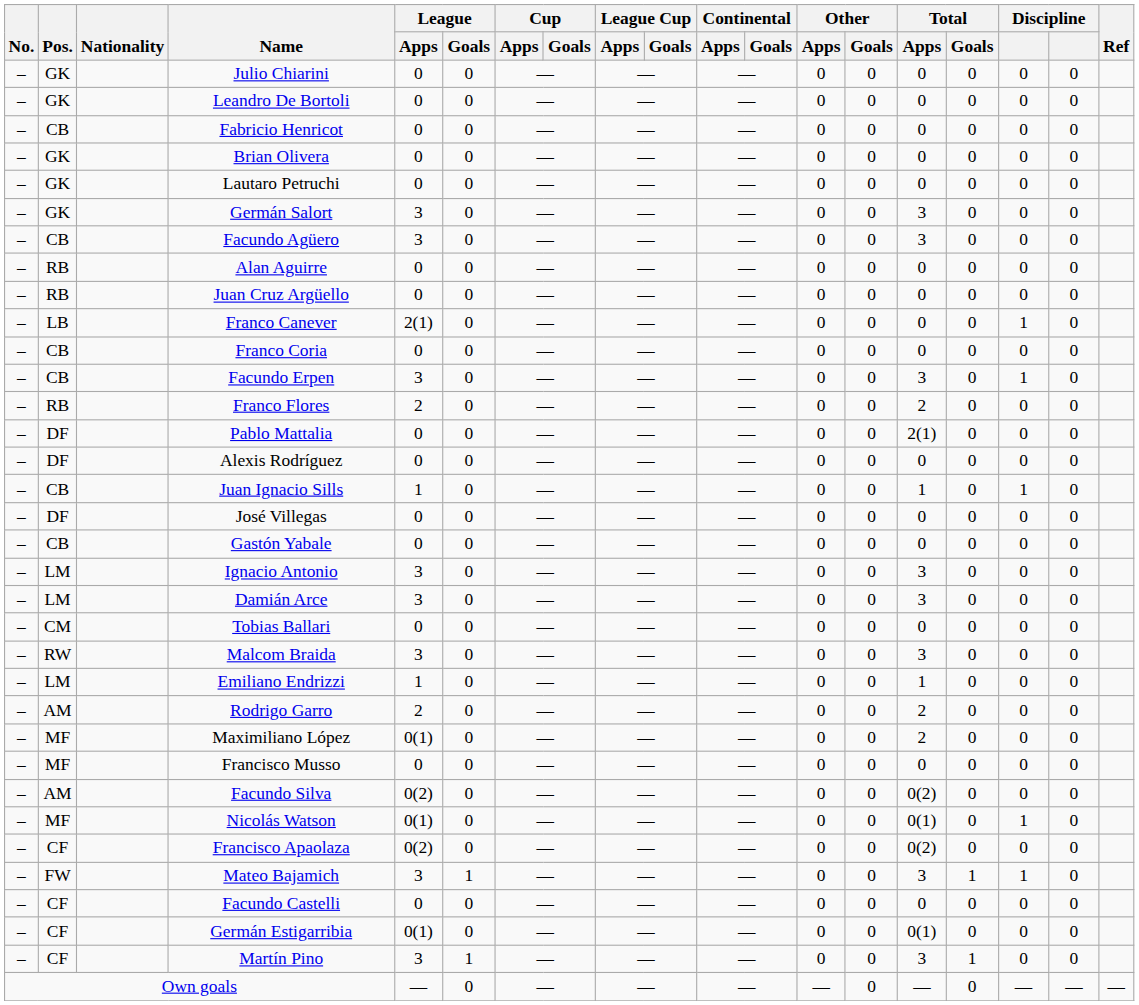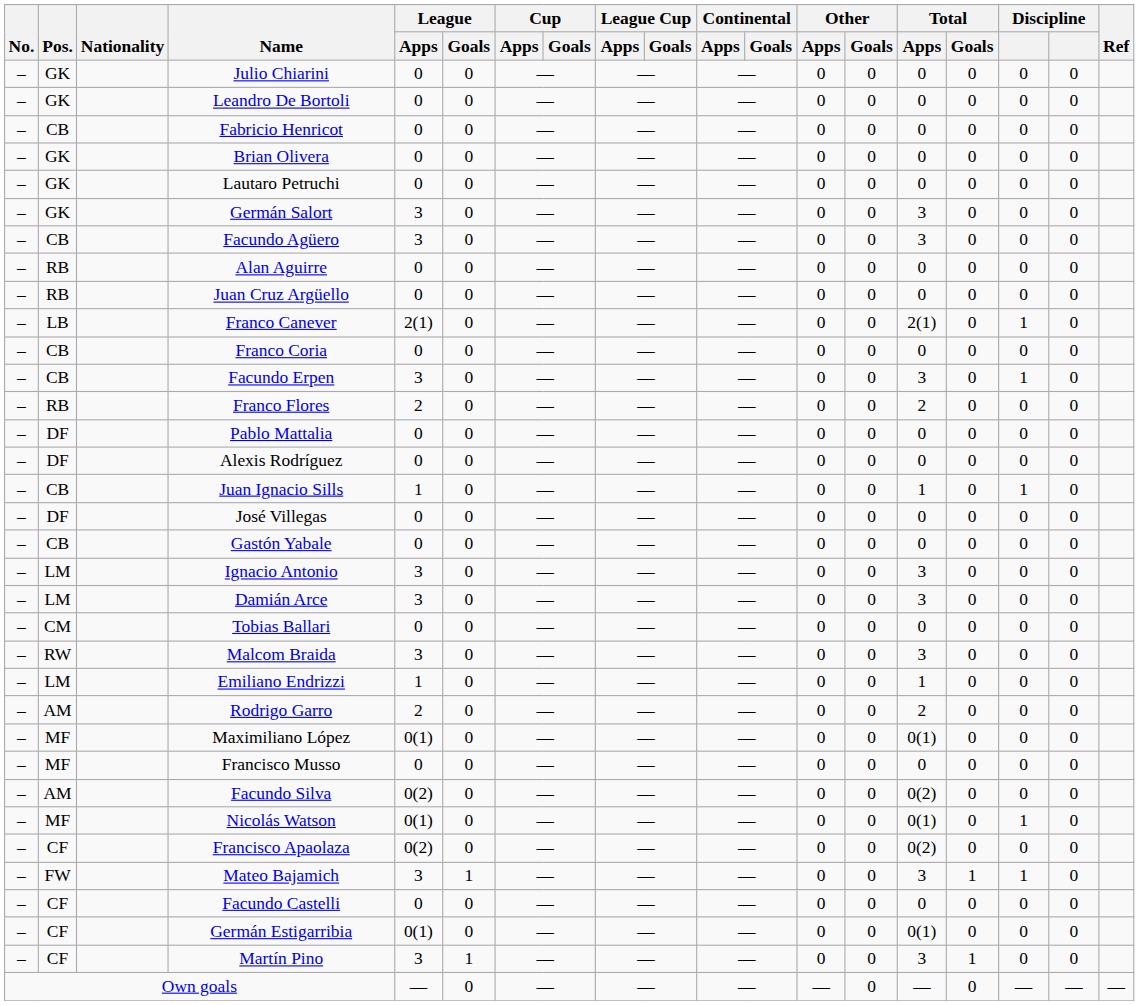 <table class="wikitable" style="text-align:center">
 <tr>
 <th rowspan="2" valign="bottom">No.</th>
 <th rowspan="2" valign="bottom">Pos.</th>
 <th rowspan="2" valign="bottom">Nationality</th>
 <th rowspan="2" valign="bottom" width="200">Name</th>
 <th colspan="2" width="85">League</th>
 <th colspan="2" width="85">Cup</th>
 <th colspan="2" width="85">League Cup</th>
 <th colspan="2" width="85">Continental</th>
 <th colspan="2" width="85">Other</th>
 <th colspan="2" width="85">Total</th>
 <th colspan="2" width="85">Discipline</th>
 <th rowspan="2" valign="bottom">Ref</th>
 </tr>
 <tr>
 <th>Apps</th>
 <th>Goals</th>
 <th>Apps</th>
 <th>Goals</th>
 <th>Apps</th>
 <th>Goals</th>
 <th>Apps</th>
 <th>Goals</th>
 <th>Apps</th>
 <th>Goals</th>
 <th>Apps</th>
 <th>Goals</th>
 <th></th>
 <th></th>
 </tr>
 <tr>
 <td align="center">–</td>
 <td align="center">GK</td>
 <td align="center"></td>
 <td align="center"><a href='#'>Julio Chiarini</a></td>
 <td>0</td>
 <td>0</td>
 <td colspan="2">—</td>
 <td colspan="2">—</td>
 <td colspan="2">—</td>
 <td>0</td>
 <td>0</td>
 <td>0</td>
 <td>0</td>
 <td>0</td>
 <td>0</td>
 <td></td>
 </tr>
 <tr>
 <td align="center">–</td>
 <td align="center">GK</td>
 <td align="center"></td>
 <td align="center"><a href='#'>Leandro De Bortoli</a></td>
 <td>0</td>
 <td>0</td>
 <td colspan="2">—</td>
 <td colspan="2">—</td>
 <td colspan="2">—</td>
 <td>0</td>
 <td>0</td>
 <td>0</td>
 <td>0</td>
 <td>0</td>
 <td>0</td>
 <td></td>
 </tr>
 <tr>
 <td align="center">–</td>
 <td align="center">CB</td>
 <td align="center"></td>
 <td align="center"><a href='#'>Fabricio Henricot</a></td>
 <td>0</td>
 <td>0</td>
 <td colspan="2">—</td>
 <td colspan="2">—</td>
 <td colspan="2">—</td>
 <td>0</td>
 <td>0</td>
 <td>0</td>
 <td>0</td>
 <td>0</td>
 <td>0</td>
 <td></td>
 </tr>
 <tr>
 <td align="center">–</td>
 <td align="center">GK</td>
 <td align="center"></td>
 <td align="center"><a href='#'>Brian Olivera</a></td>
 <td>0</td>
 <td>0</td>
 <td colspan="2">—</td>
 <td colspan="2">—</td>
 <td colspan="2">—</td>
 <td>0</td>
 <td>0</td>
 <td>0</td>
 <td>0</td>
 <td>0</td>
 <td>0</td>
 <td></td>
 </tr>
 <tr>
 <td align="center">–</td>
 <td align="center">GK</td>
 <td align="center"></td>
 <td align="center">Lautaro Petruchi</td>
 <td>0</td>
 <td>0</td>
 <td colspan="2">—</td>
 <td colspan="2">—</td>
 <td colspan="2">—</td>
 <td>0</td>
 <td>0</td>
 <td>0</td>
 <td>0</td>
 <td>0</td>
 <td>0</td>
 <td></td>
 </tr>
 <tr>
 <td align="center">–</td>
 <td align="center">GK</td>
 <td align="center"></td>
 <td align="center"><a href='#'>Germán Salort</a></td>
 <td>3</td>
 <td>0</td>
 <td colspan="2">—</td>
 <td colspan="2">—</td>
 <td colspan="2">—</td>
 <td>0</td>
 <td>0</td>
 <td>3</td>
 <td>0</td>
 <td>0</td>
 <td>0</td>
 <td></td>
 </tr>
 <tr>
 <td align="center">–</td>
 <td align="center">CB</td>
 <td align="center"></td>
 <td align="center"><a href='#'>Facundo Agüero</a></td>
 <td>3</td>
 <td>0</td>
 <td colspan="2">—</td>
 <td colspan="2">—</td>
 <td colspan="2">—</td>
 <td>0</td>
 <td>0</td>
 <td>3</td>
 <td>0</td>
 <td>0</td>
 <td>0</td>
 <td></td>
 </tr>
 <tr>
 <td align="center">–</td>
 <td align="center">RB</td>
 <td align="center"></td>
 <td align="center"><a href='#'>Alan Aguirre</a></td>
 <td>0</td>
 <td>0</td>
 <td colspan="2">—</td>
 <td colspan="2">—</td>
 <td colspan="2">—</td>
 <td>0</td>
 <td>0</td>
 <td>0</td>
 <td>0</td>
 <td>0</td>
 <td>0</td>
 <td></td>
 </tr>
 <tr>
 <td align="center">–</td>
 <td align="center">RB</td>
 <td align="center"></td>
 <td align="center"><a href='#'>Juan Cruz Argüello</a></td>
 <td>0</td>
 <td>0</td>
 <td colspan="2">—</td>
 <td colspan="2">—</td>
 <td colspan="2">—</td>
 <td>0</td>
 <td>0</td>
 <td>0</td>
 <td>0</td>
 <td>0</td>
 <td>0</td>
 <td></td>
 </tr>
 <tr>
 <td align="center">–</td>
 <td align="center">LB</td>
 <td align="center"></td>
 <td align="center"><a href='#'>Franco Canever</a></td>
 <td>2(1)</td>
 <td>0</td>
 <td colspan="2">—</td>
 <td colspan="2">—</td>
 <td colspan="2">—</td>
 <td>0</td>
 <td>0</td>
-<td>0</td>
+<td>2(1)</td>
 <td>0</td>
 <td>1</td>
 <td>0</td>
 <td></td>
 </tr>
 <tr>
 <td align="center">–</td>
 <td align="center">CB</td>
 <td align="center"></td>
 <td align="center"><a href='#'>Franco Coria</a></td>
 <td>0</td>
 <td>0</td>
 <td colspan="2">—</td>
 <td colspan="2">—</td>
 <td colspan="2">—</td>
 <td>0</td>
 <td>0</td>
 <td>0</td>
 <td>0</td>
 <td>0</td>
 <td>0</td>
 <td></td>
 </tr>
 <tr>
 <td align="center">–</td>
 <td align="center">CB</td>
 <td align="center"></td>
 <td align="center"><a href='#'>Facundo Erpen</a></td>
 <td>3</td>
 <td>0</td>
 <td colspan="2">—</td>
 <td colspan="2">—</td>
 <td colspan="2">—</td>
 <td>0</td>
 <td>0</td>
 <td>3</td>
 <td>0</td>
 <td>1</td>
 <td>0</td>
 <td></td>
 </tr>
 <tr>
 <td align="center">–</td>
 <td align="center">RB</td>
 <td align="center"></td>
 <td align="center"><a href='#'>Franco Flores</a></td>
 <td>2</td>
 <td>0</td>
 <td colspan="2">—</td>
 <td colspan="2">—</td>
 <td colspan="2">—</td>
 <td>0</td>
 <td>0</td>
 <td>2</td>
 <td>0</td>
 <td>0</td>
 <td>0</td>
 <td></td>
 </tr>
 <tr>
 <td align="center">–</td>
 <td align="center">DF</td>
 <td align="center"></td>
 <td align="center"><a href='#'>Pablo Mattalia</a></td>
 <td>0</td>
 <td>0</td>
 <td colspan="2">—</td>
 <td colspan="2">—</td>
 <td colspan="2">—</td>
 <td>0</td>
 <td>0</td>
-<td>2(1)</td>
+<td>0</td>
 <td>0</td>
 <td>0</td>
 <td>0</td>
 <td></td>
 </tr>
 <tr>
 <td align="center">–</td>
 <td align="center">DF</td>
 <td align="center"></td>
 <td align="center">Alexis Rodríguez</td>
 <td>0</td>
 <td>0</td>
 <td colspan="2">—</td>
 <td colspan="2">—</td>
 <td colspan="2">—</td>
 <td>0</td>
 <td>0</td>
 <td>0</td>
 <td>0</td>
 <td>0</td>
 <td>0</td>
 <td></td>
 </tr>
 <tr>
 <td align="center">–</td>
 <td align="center">CB</td>
 <td align="center"></td>
 <td align="center"><a href='#'>Juan Ignacio Sills</a></td>
 <td>1</td>
 <td>0</td>
 <td colspan="2">—</td>
 <td colspan="2">—</td>
 <td colspan="2">—</td>
 <td>0</td>
 <td>0</td>
 <td>1</td>
 <td>0</td>
 <td>1</td>
 <td>0</td>
 <td></td>
 </tr>
 <tr>
 <td align="center">–</td>
 <td align="center">DF</td>
 <td align="center"></td>
 <td align="center">José Villegas</td>
 <td>0</td>
 <td>0</td>
 <td colspan="2">—</td>
 <td colspan="2">—</td>
 <td colspan="2">—</td>
 <td>0</td>
 <td>0</td>
 <td>0</td>
 <td>0</td>
 <td>0</td>
 <td>0</td>
 <td></td>
 </tr>
 <tr>
 <td align="center">–</td>
 <td align="center">CB</td>
 <td align="center"></td>
 <td align="center"><a href='#'>Gastón Yabale</a></td>
 <td>0</td>
 <td>0</td>
 <td colspan="2">—</td>
 <td colspan="2">—</td>
 <td colspan="2">—</td>
 <td>0</td>
 <td>0</td>
 <td>0</td>
 <td>0</td>
 <td>0</td>
 <td>0</td>
 <td></td>
 </tr>
 <tr>
 <td align="center">–</td>
 <td align="center">LM</td>
 <td align="center"></td>
 <td align="center"><a href='#'>Ignacio Antonio</a></td>
 <td>3</td>
 <td>0</td>
 <td colspan="2">—</td>
 <td colspan="2">—</td>
 <td colspan="2">—</td>
 <td>0</td>
 <td>0</td>
 <td>3</td>
 <td>0</td>
 <td>0</td>
 <td>0</td>
 <td></td>
 </tr>
 <tr>
 <td align="center">–</td>
 <td align="center">LM</td>
 <td align="center"></td>
 <td align="center"><a href='#'>Damián Arce</a></td>
 <td>3</td>
 <td>0</td>
 <td colspan="2">—</td>
 <td colspan="2">—</td>
 <td colspan="2">—</td>
 <td>0</td>
 <td>0</td>
 <td>3</td>
 <td>0</td>
 <td>0</td>
 <td>0</td>
 <td></td>
 </tr>
 <tr>
 <td align="center">–</td>
 <td align="center">CM</td>
 <td align="center"></td>
 <td align="center"><a href='#'>Tobias Ballari</a></td>
 <td>0</td>
 <td>0</td>
 <td colspan="2">—</td>
 <td colspan="2">—</td>
 <td colspan="2">—</td>
 <td>0</td>
 <td>0</td>
 <td>0</td>
 <td>0</td>
 <td>0</td>
 <td>0</td>
 <td></td>
 </tr>
 <tr>
 <td align="center">–</td>
 <td align="center">RW</td>
 <td align="center"></td>
 <td align="center"><a href='#'>Malcom Braida</a></td>
 <td>3</td>
 <td>0</td>
 <td colspan="2">—</td>
 <td colspan="2">—</td>
 <td colspan="2">—</td>
 <td>0</td>
 <td>0</td>
 <td>3</td>
 <td>0</td>
 <td>0</td>
 <td>0</td>
 <td></td>
 </tr>
 <tr>
 <td align="center">–</td>
 <td align="center">LM</td>
 <td align="center"></td>
 <td align="center"><a href='#'>Emiliano Endrizzi</a></td>
 <td>1</td>
 <td>0</td>
 <td colspan="2">—</td>
 <td colspan="2">—</td>
 <td colspan="2">—</td>
 <td>0</td>
 <td>0</td>
 <td>1</td>
 <td>0</td>
 <td>0</td>
 <td>0</td>
 <td></td>
 </tr>
 <tr>
 <td align="center">–</td>
 <td align="center">AM</td>
 <td align="center"></td>
 <td align="center"><a href='#'>Rodrigo Garro</a></td>
 <td>2</td>
 <td>0</td>
 <td colspan="2">—</td>
 <td colspan="2">—</td>
 <td colspan="2">—</td>
 <td>0</td>
 <td>0</td>
 <td>2</td>
 <td>0</td>
 <td>0</td>
 <td>0</td>
 <td></td>
 </tr>
 <tr>
 <td align="center">–</td>
 <td align="center">MF</td>
 <td align="center"></td>
 <td align="center">Maximiliano López</td>
 <td>0(1)</td>
 <td>0</td>
 <td colspan="2">—</td>
 <td colspan="2">—</td>
 <td colspan="2">—</td>
 <td>0</td>
 <td>0</td>
-<td>2</td>
+<td>0(1)</td>
 <td>0</td>
 <td>0</td>
 <td>0</td>
 <td></td>
 </tr>
 <tr>
 <td align="center">–</td>
 <td align="center">MF</td>
 <td align="center"></td>
 <td align="center">Francisco Musso</td>
 <td>0</td>
 <td>0</td>
 <td colspan="2">—</td>
 <td colspan="2">—</td>
 <td colspan="2">—</td>
 <td>0</td>
 <td>0</td>
 <td>0</td>
 <td>0</td>
 <td>0</td>
 <td>0</td>
 <td></td>
 </tr>
 <tr>
 <td align="center">–</td>
 <td align="center">AM</td>
 <td align="center"></td>
 <td align="center"><a href='#'>Facundo Silva</a></td>
 <td>0(2)</td>
 <td>0</td>
 <td colspan="2">—</td>
 <td colspan="2">—</td>
 <td colspan="2">—</td>
 <td>0</td>
 <td>0</td>
 <td>0(2)</td>
 <td>0</td>
 <td>0</td>
 <td>0</td>
 <td></td>
 </tr>
 <tr>
 <td align="center">–</td>
 <td align="center">MF</td>
 <td align="center"></td>
 <td align="center"><a href='#'>Nicolás Watson</a></td>
 <td>0(1)</td>
 <td>0</td>
 <td colspan="2">—</td>
 <td colspan="2">—</td>
 <td colspan="2">—</td>
 <td>0</td>
 <td>0</td>
 <td>0(1)</td>
 <td>0</td>
 <td>1</td>
 <td>0</td>
 <td></td>
 </tr>
 <tr>
 <td align="center">–</td>
 <td align="center">CF</td>
 <td align="center"></td>
 <td align="center"><a href='#'>Francisco Apaolaza</a></td>
 <td>0(2)</td>
 <td>0</td>
 <td colspan="2">—</td>
 <td colspan="2">—</td>
 <td colspan="2">—</td>
 <td>0</td>
 <td>0</td>
 <td>0(2)</td>
 <td>0</td>
 <td>0</td>
 <td>0</td>
 <td></td>
 </tr>
 <tr>
 <td align="center">–</td>
 <td align="center">FW</td>
 <td align="center"></td>
 <td align="center"><a href='#'>Mateo Bajamich</a></td>
 <td>3</td>
 <td>1</td>
 <td colspan="2">—</td>
 <td colspan="2">—</td>
 <td colspan="2">—</td>
 <td>0</td>
 <td>0</td>
 <td>3</td>
 <td>1</td>
 <td>1</td>
 <td>0</td>
 <td></td>
 </tr>
 <tr>
 <td align="center">–</td>
 <td align="center">CF</td>
 <td align="center"></td>
 <td align="center"><a href='#'>Facundo Castelli</a></td>
 <td>0</td>
 <td>0</td>
 <td colspan="2">—</td>
 <td colspan="2">—</td>
 <td colspan="2">—</td>
 <td>0</td>
 <td>0</td>
 <td>0</td>
 <td>0</td>
 <td>0</td>
 <td>0</td>
 <td></td>
 </tr>
 <tr>
 <td align="center">–</td>
 <td align="center">CF</td>
 <td align="center"> </td>
 <td align="center"><a href='#'>Germán Estigarribia</a></td>
 <td>0(1)</td>
 <td>0</td>
 <td colspan="2">—</td>
 <td colspan="2">—</td>
 <td colspan="2">—</td>
 <td>0</td>
 <td>0</td>
 <td>0(1)</td>
 <td>0</td>
 <td>0</td>
 <td>0</td>
 <td></td>
 </tr>
 <tr>
 <td align="center">–</td>
 <td align="center">CF</td>
 <td align="center"></td>
 <td align="center"><a href='#'>Martín Pino</a></td>
 <td>3</td>
 <td>1</td>
 <td colspan="2">—</td>
 <td colspan="2">—</td>
 <td colspan="2">—</td>
 <td>0</td>
 <td>0</td>
 <td>3</td>
 <td>1</td>
 <td>0</td>
 <td>0</td>
 <td></td>
 </tr>
 <tr>
 <td colspan="4" align="center"><a href='#'>Own goals</a></td>
 <td>—</td>
 <td>0</td>
 <td colspan="2">—</td>
 <td colspan="2">—</td>
 <td colspan="2">—</td>
 <td>—</td>
 <td>0</td>
 <td>—</td>
 <td>0</td>
 <td>—</td>
 <td>—</td>
 <td>—</td>
 </tr>
 </table>
